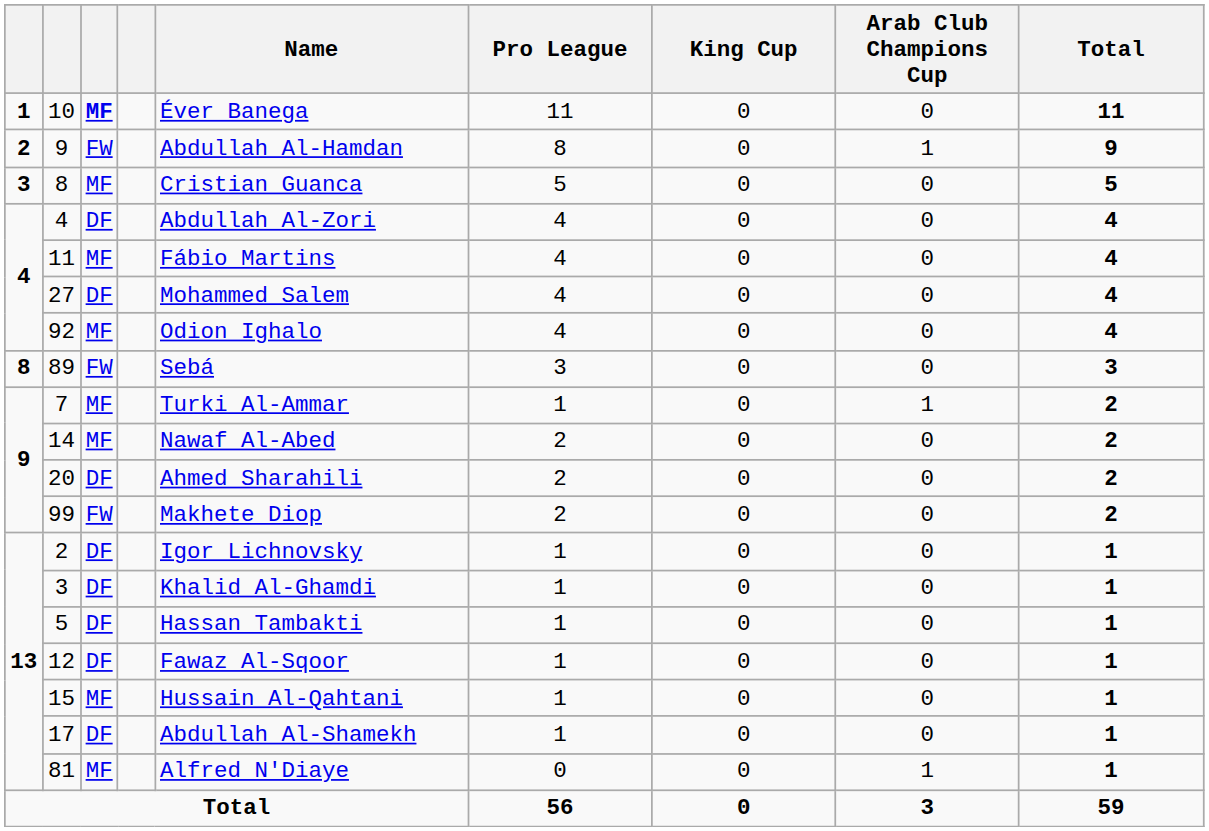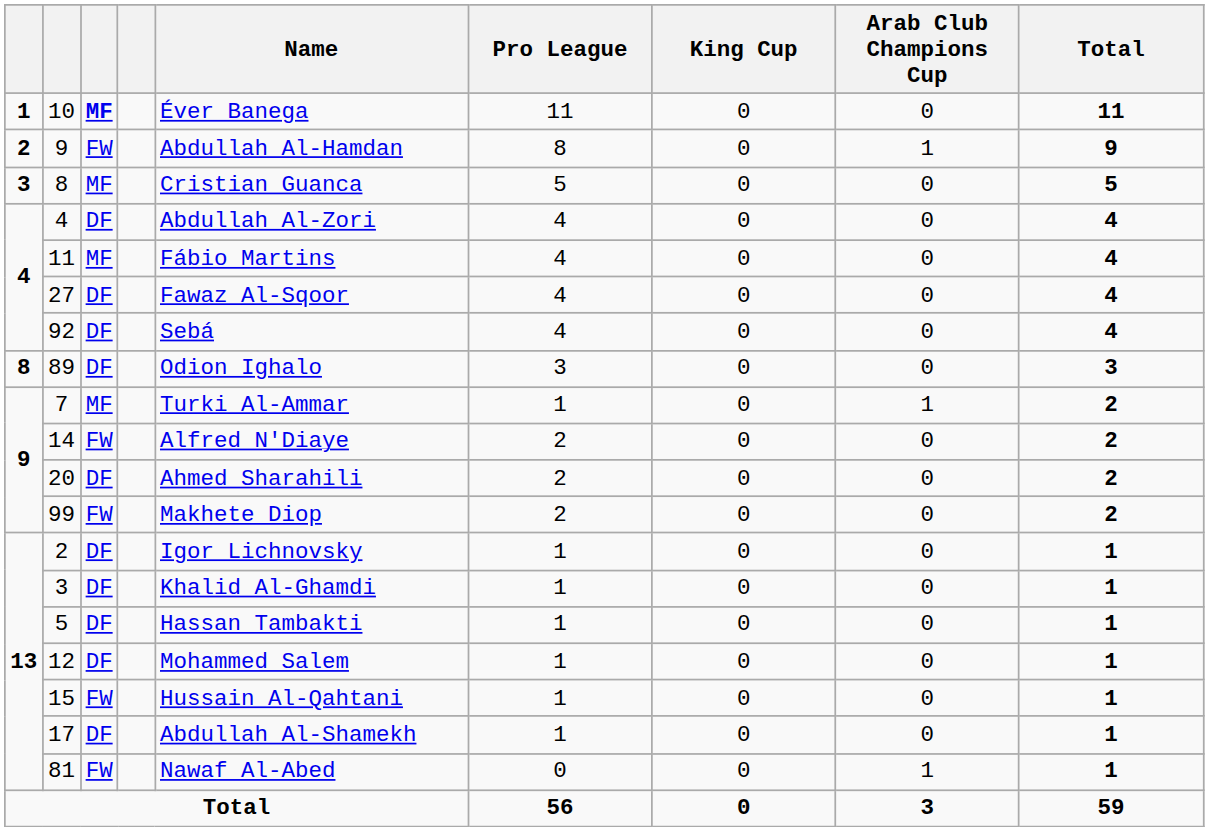 <table class="wikitable" style="text-align:center">
 <tr>
 <th width=15></th>
 <th width=15></th>
 <th width=15></th>
 <th width=15></th>
 <th width=175>Name</th>
 <th width=100>Pro League</th>
 <th width=100>King Cup</th>
 <th width=100>Arab Club Champions Cup</th>
 <th width=100>Total</th>
 </tr>
 <tr>
 <td><strong>1</strong></td>
 <td>10</td>
 <td><strong><a href='#'>MF</a></strong></td>
 <td></td>
 <td align=left><a href='#'>Éver Banega</a></td>
 <td>11</td>
 <td>0</td>
 <td>0</td>
 <td><strong>11</strong></td>
 </tr>
 <tr>
 <td><strong>2</strong></td>
 <td>9</td>
 <td><a href='#'>FW</a></td>
 <td></td>
 <td align=left><a href='#'>Abdullah Al-Hamdan</a></td>
 <td>8</td>
 <td>0</td>
 <td>1</td>
 <td><strong>9</strong></td>
 </tr>
 <tr>
 <td><strong>3</strong></td>
 <td>8</td>
 <td><a href='#'>MF</a></td>
 <td></td>
 <td align=left><a href='#'>Cristian Guanca</a></td>
 <td>5</td>
 <td>0</td>
 <td>0</td>
 <td><strong>5</strong></td>
 </tr>
 <tr>
 <td rowspan=4><strong>4</strong></td>
 <td>4</td>
 <td><a href='#'>DF</a></td>
 <td></td>
 <td align=left><a href='#'>Abdullah Al-Zori</a></td>
 <td>4</td>
 <td>0</td>
 <td>0</td>
 <td><strong>4</strong></td>
 </tr>
 <tr>
 <td>11</td>
 <td><a href='#'>MF</a></td>
 <td></td>
 <td align=left><a href='#'>Fábio Martins</a></td>
 <td>4</td>
 <td>0</td>
 <td>0</td>
 <td><strong>4</strong></td>
 </tr>
 <tr>
 <td>27</td>
 <td><a href='#'>DF</a></td>
 <td></td>
-<td align=left><a href='#'>Mohammed Salem</a></td>
+<td align=left><a href='#'>Fawaz Al-Sqoor</a></td>
 <td>4</td>
 <td>0</td>
 <td>0</td>
 <td><strong>4</strong></td>
 </tr>
 <tr>
 <td>92</td>
-<td><a href='#'>MF</a></td>
+<td><a href='#'>DF</a></td>
 <td></td>
-<td align=left><a href='#'>Odion Ighalo</a></td>
+<td align=left><a href='#'>Sebá</a></td>
 <td>4</td>
 <td>0</td>
 <td>0</td>
 <td><strong>4</strong></td>
 </tr>
 <tr>
 <td><strong>8</strong></td>
 <td>89</td>
-<td><a href='#'>FW</a></td>
+<td><a href='#'>DF</a></td>
 <td></td>
-<td align=left><a href='#'>Sebá</a></td>
+<td align=left><a href='#'>Odion Ighalo</a></td>
 <td>3</td>
 <td>0</td>
 <td>0</td>
 <td><strong>3</strong></td>
 </tr>
 <tr>
 <td rowspan=4><strong>9</strong></td>
 <td>7</td>
 <td><a href='#'>MF</a></td>
 <td></td>
 <td align=left><a href='#'>Turki Al-Ammar</a></td>
 <td>1</td>
 <td>0</td>
 <td>1</td>
 <td><strong>2</strong></td>
 </tr>
 <tr>
 <td>14</td>
-<td><a href='#'>MF</a></td>
+<td><a href='#'>FW</a></td>
 <td></td>
-<td align=left><a href='#'>Nawaf Al-Abed</a></td>
+<td align=left><a href='#'>Alfred N'Diaye</a></td>
 <td>2</td>
 <td>0</td>
 <td>0</td>
 <td><strong>2</strong></td>
 </tr>
 <tr>
 <td>20</td>
 <td><a href='#'>DF</a></td>
 <td></td>
 <td align=left><a href='#'>Ahmed Sharahili</a></td>
 <td>2</td>
 <td>0</td>
 <td>0</td>
 <td><strong>2</strong></td>
 </tr>
 <tr>
 <td>99</td>
 <td><a href='#'>FW</a></td>
 <td></td>
 <td align=left><a href='#'>Makhete Diop</a></td>
 <td>2</td>
 <td>0</td>
 <td>0</td>
 <td><strong>2</strong></td>
 </tr>
 <tr>
 <td rowspan=7><strong>13</strong></td>
 <td>2</td>
 <td><a href='#'>DF</a></td>
 <td></td>
 <td align=left><a href='#'>Igor Lichnovsky</a></td>
 <td>1</td>
 <td>0</td>
 <td>0</td>
 <td><strong>1</strong></td>
 </tr>
 <tr>
 <td>3</td>
 <td><a href='#'>DF</a></td>
 <td></td>
 <td align=left><a href='#'>Khalid Al-Ghamdi</a></td>
 <td>1</td>
 <td>0</td>
 <td>0</td>
 <td><strong>1</strong></td>
 </tr>
 <tr>
 <td>5</td>
 <td><a href='#'>DF</a></td>
 <td></td>
 <td align=left><a href='#'>Hassan Tambakti</a></td>
 <td>1</td>
 <td>0</td>
 <td>0</td>
 <td><strong>1</strong></td>
 </tr>
 <tr>
 <td>12</td>
 <td><a href='#'>DF</a></td>
 <td></td>
-<td align=left><a href='#'>Fawaz Al-Sqoor</a></td>
+<td align=left><a href='#'>Mohammed Salem</a></td>
 <td>1</td>
 <td>0</td>
 <td>0</td>
 <td><strong>1</strong></td>
 </tr>
 <tr>
 <td>15</td>
-<td><a href='#'>MF</a></td>
+<td><a href='#'>FW</a></td>
 <td></td>
 <td align=left><a href='#'>Hussain Al-Qahtani</a></td>
 <td>1</td>
 <td>0</td>
 <td>0</td>
 <td><strong>1</strong></td>
 </tr>
 <tr>
 <td>17</td>
 <td><a href='#'>DF</a></td>
 <td></td>
 <td align=left><a href='#'>Abdullah Al-Shamekh</a></td>
 <td>1</td>
 <td>0</td>
 <td>0</td>
 <td><strong>1</strong></td>
 </tr>
 <tr>
 <td>81</td>
-<td><a href='#'>MF</a></td>
+<td><a href='#'>FW</a></td>
 <td></td>
-<td align=left><a href='#'>Alfred N'Diaye</a></td>
+<td align=left><a href='#'>Nawaf Al-Abed</a></td>
 <td>0</td>
 <td>0</td>
 <td>1</td>
 <td><strong>1</strong></td>
 </tr>
 <tr>
 <td colspan=5><strong>Total</strong></td>
 <td><strong>56</strong></td>
 <td><strong>0</strong></td>
 <td><strong>3</strong></td>
 <td><strong>59</strong></td>
 </tr>
 </table>
